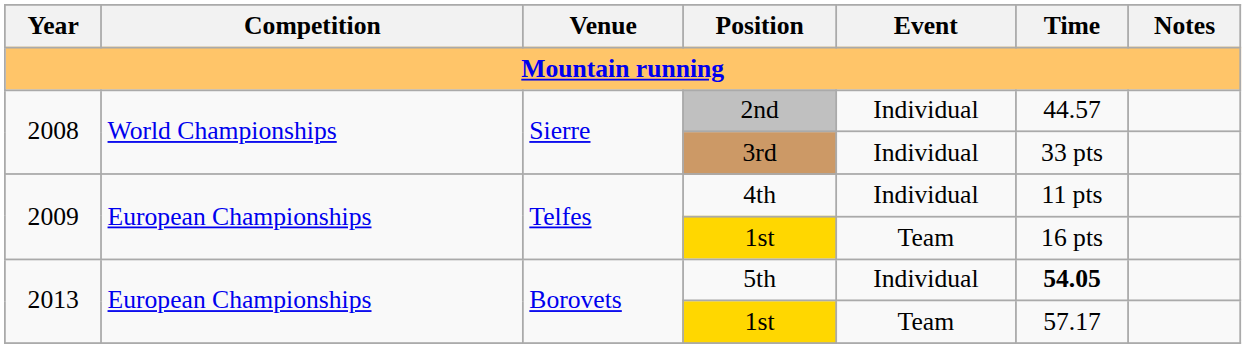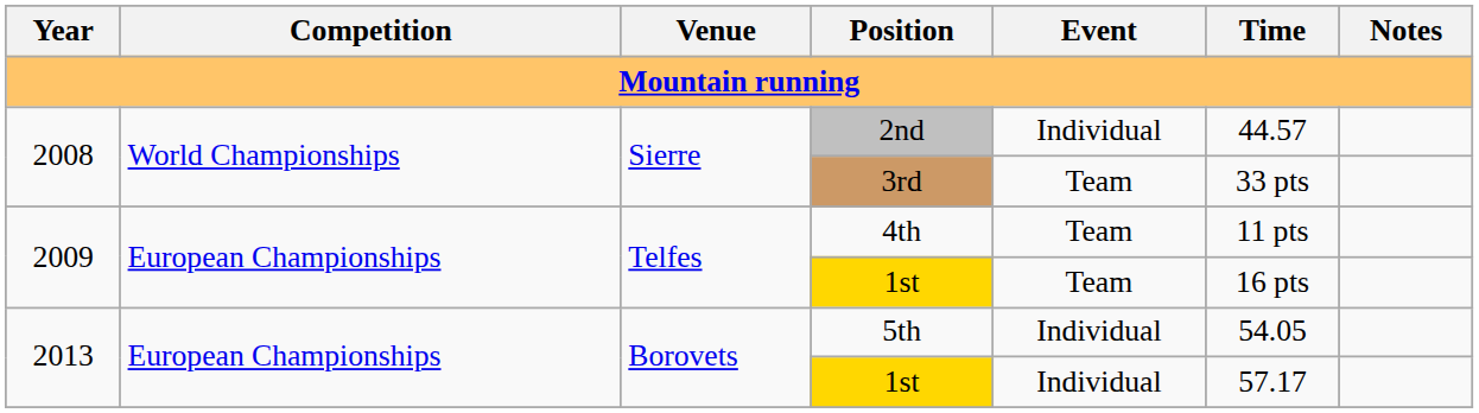 <table class="wikitable sortable" width=55% style="font-size:90%; text-align:center;">
 <tr>
 <th>Year</th>
 <th>Competition</th>
 <th>Venue</th>
 <th>Position</th>
 <th>Event</th>
 <th>Time</th>
 <th>Notes</th>
 </tr>
 <tr>
 <td colspan="7" style="background:#FFC569;"><strong><a href='#'>Mountain running</a></strong></td>
 </tr>
 <tr>
 <td rowspan=2>2008</td>
 <td align=left rowspan=2><a href='#'>World Championships</a></td>
 <td align=left rowspan=2> <a href='#'>Sierre</a></td>
 <td bgcolor=silver>2nd</td>
 <td>Individual</td>
 <td>44.57</td>
 <td></td>
 </tr>
 <tr>
 <td bgcolor=cc9966>3rd</td>
-<td>Individual</td>
+<td>Team</td>
 <td>33 pts</td>
 <td></td>
 </tr>
 <tr>
 <td rowspan=2>2009</td>
 <td align=left rowspan=2><a href='#'>European Championships</a></td>
 <td align=left rowspan=2> <a href='#'>Telfes</a></td>
 <td>4th</td>
-<td>Individual</td>
+<td>Team</td>
 <td>11 pts</td>
 <td></td>
 </tr>
 <tr>
 <td bgcolor=gold>1st</td>
 <td>Team</td>
 <td>16 pts</td>
 <td></td>
 </tr>
 <tr>
 <td rowspan=2>2013</td>
 <td align=left rowspan=2><a href='#'>European Championships</a></td>
 <td align=left rowspan=2> <a href='#'>Borovets</a></td>
 <td>5th</td>
 <td>Individual</td>
-<td><strong>54.05</strong></td>
+<td>54.05</td>
 <td></td>
 </tr>
 <tr>
 <td bgcolor=gold>1st</td>
-<td>Team</td>
+<td>Individual</td>
 <td>57.17</td>
 <td></td>
 </tr>
 </table>
